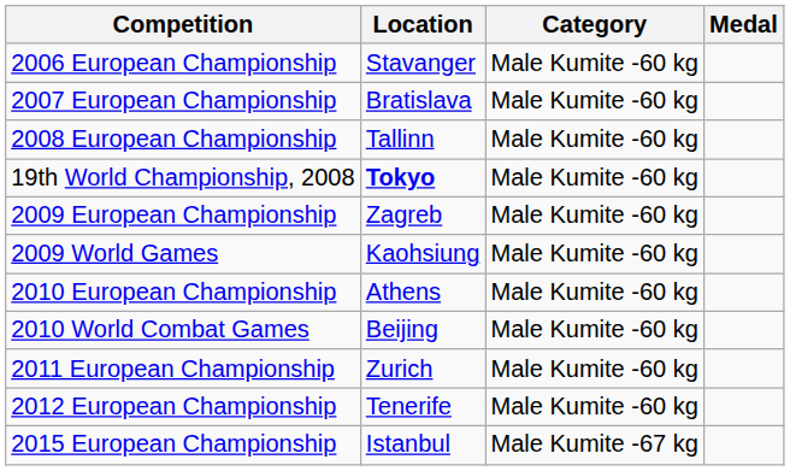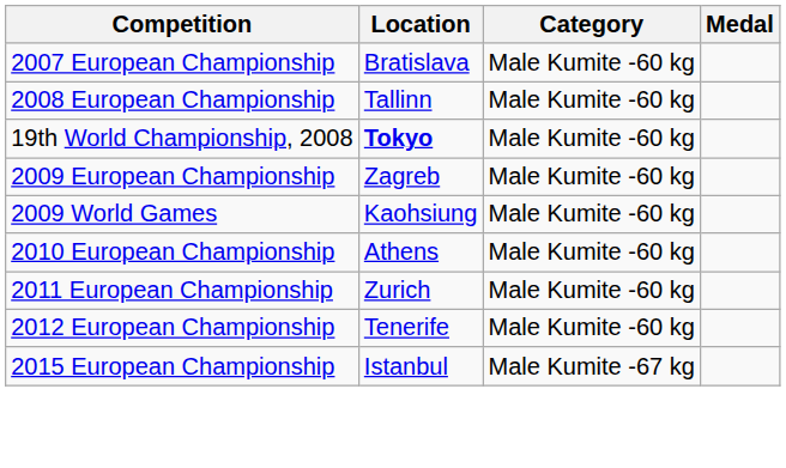 <table class="wikitable" border="1">
 <tr>
 <th>Competition</th>
 <th>Location</th>
 <th>Category</th>
 <th>Medal</th>
-</tr>
-<tr>
-<td><a href='#'>2006 European Championship</a></td>
-<td> <a href='#'>Stavanger</a></td>
-<td>Male Kumite -60 kg</td>
-<td></td>
 </tr>
 <tr>
 <td><a href='#'>2007 European Championship</a></td>
 <td> <a href='#'>Bratislava</a></td>
 <td>Male Kumite -60 kg</td>
 <td></td>
 </tr>
 <tr>
 <td><a href='#'>2008 European Championship</a></td>
 <td> <a href='#'>Tallinn</a></td>
 <td>Male Kumite -60 kg</td>
 <td></td>
 </tr>
 <tr>
 <td>19th <a href='#'>World Championship</a>, 2008</td>
 <td><strong> <a href='#'>Tokyo</a></strong></td>
 <td>Male Kumite -60 kg</td>
 <td></td>
 </tr>
 <tr>
 <td><a href='#'>2009 European Championship</a></td>
 <td> <a href='#'>Zagreb</a></td>
 <td>Male Kumite -60 kg</td>
 <td></td>
 </tr>
 <tr>
 <td><a href='#'>2009 World Games</a></td>
 <td> <a href='#'>Kaohsiung</a></td>
 <td>Male Kumite -60 kg</td>
 <td></td>
 </tr>
 <tr>
 <td><a href='#'>2010 European Championship</a></td>
 <td> <a href='#'>Athens</a></td>
 <td>Male Kumite -60 kg</td>
 <td></td>
 </tr>
 <tr>
-<td><a href='#'>2010 World Combat Games</a></td>
-<td> <a href='#'>Beijing</a></td>
-<td>Male Kumite -60 kg</td>
-<td></td>
-</tr>
-<tr>
 <td><a href='#'>2011 European Championship</a></td>
 <td> <a href='#'>Zurich</a></td>
 <td>Male Kumite -60 kg</td>
 <td></td>
 </tr>
 <tr>
 <td><a href='#'>2012 European Championship</a></td>
 <td> <a href='#'>Tenerife</a></td>
 <td>Male Kumite -60 kg</td>
 <td></td>
 </tr>
 <tr>
 <td><a href='#'>2015 European Championship</a></td>
 <td> <a href='#'>Istanbul</a></td>
 <td>Male Kumite -67 kg</td>
 <td></td>
 </tr>
 </table>
